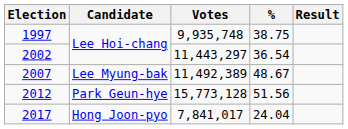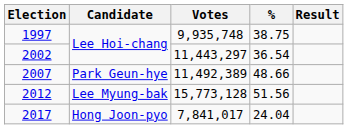 <table class="wikitable" style="text-align:center">
 <tr>
 <th>Election</th>
 <th>Candidate</th>
 <th>Votes</th>
 <th>%</th>
 <th>Result</th>
 </tr>
 <tr>
 <td><a href='#'>1997</a></td>
 <td rowspan="2"><a href='#'>Lee Hoi-chang</a></td>
 <td>9,935,748</td>
 <td>38.75</td>
 <td></td>
 </tr>
 <tr>
 <td><a href='#'>2002</a></td>
 <td>11,443,297</td>
 <td>36.54</td>
 <td></td>
 </tr>
 <tr>
 <td><a href='#'>2007</a></td>
-<td><a href='#'>Lee Myung-bak</a></td>
+<td><a href='#'>Park Geun-hye</a></td>
 <td>11,492,389</td>
-<td>48.67</td>
+<td>48.66</td>
 <td></td>
 </tr>
 <tr>
 <td><a href='#'>2012</a></td>
-<td><a href='#'>Park Geun-hye</a></td>
+<td><a href='#'>Lee Myung-bak</a></td>
 <td>15,773,128</td>
 <td>51.56</td>
 <td></td>
 </tr>
 <tr>
 <td><a href='#'>2017</a></td>
 <td><a href='#'>Hong Joon-pyo</a></td>
 <td>7,841,017</td>
 <td>24.04</td>
 <td></td>
 </tr>
 </table>
